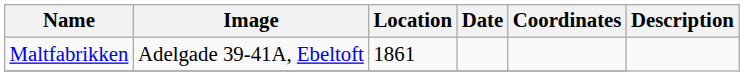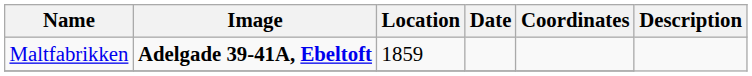 <table class="wikitable sortable">
 <tr>
 <th>Name</th>
 <th>Image</th>
 <th>Location</th>
 <th>Date</th>
 <th>Coordinates</th>
 <th>Description</th>
 </tr>
 <tr>
 <td><a href='#'>Maltfabrikken</a></td>
-<td>Adelgade 39-41A, <a href='#'>Ebeltoft</a></td>
-<td>1861</td>
+<td><strong>Adelgade 39-41A, <a href='#'>Ebeltoft</a></strong></td>
+<td>1859</td>
 <td></td>
 <td></td>
 </tr>
 <tr>
 </tr>
 </table>
